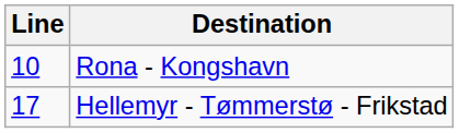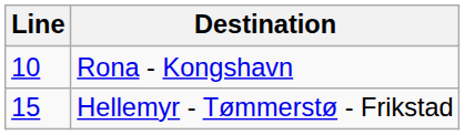 <table class="wikitable sortable">
 <tr>
 <th>Line</th>
 <th>Destination</th>
 </tr>
 <tr>
 <td><a href='#'>10</a></td>
 <td><a href='#'>Rona</a> - <a href='#'>Kongshavn</a></td>
 </tr>
 <tr>
-<td><a href='#'>17</a></td>
+<td><a href='#'>15</a></td>
 <td><a href='#'>Hellemyr</a> - <a href='#'>Tømmerstø</a> - Frikstad</td>
 </tr>
 </table>
